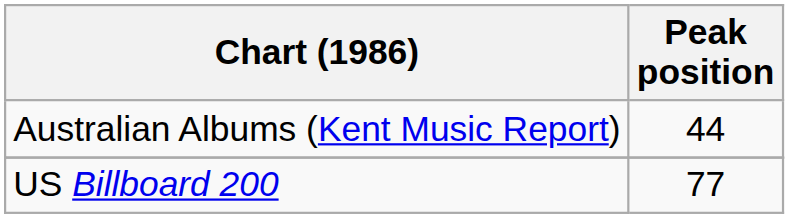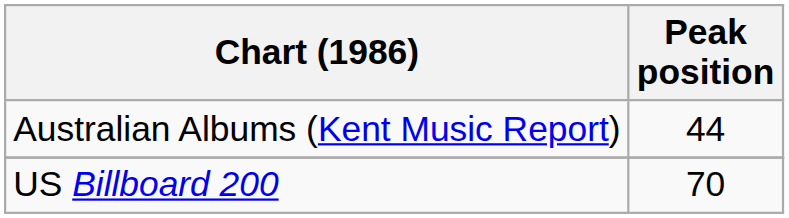 <table class="wikitable sortable">
 <tr>
 <th>Chart (1986)</th>
 <th>Peak<br>position</th>
 </tr>
 <tr>
 <td>Australian Albums (<a href='#'>Kent Music Report</a>)</td>
 <td style="text-align:center;">44</td>
 </tr>
 <tr>
 </tr>
 <tr>
 </tr>
 <tr>
 </tr>
 <tr>
 </tr>
 <tr>
 </tr>
 <tr>
 </tr>
 <tr>
 <td>US <em><a href='#'>Billboard 200</a></em></td>
-<td style="text-align:center;">77</td>
+<td style="text-align:center;">70</td>
 </tr>
 </table>
